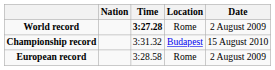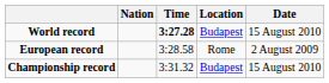 <table class=wikitable style=text-align:center>
 <tr>
 <th></th>
 <th>Nation</th>
 <th>Time</th>
 <th>Location</th>
 <th>Date</th>
 </tr>
 <tr>
 <td><strong>World record</strong></td>
 <td align=left></td>
 <td align=left><strong>3:27.28</strong></td>
+<td><a href='#'>Budapest</a></td>
+<td>15 August 2010</td>
+</tr>
+<tr>
+<td><strong>European record</strong></td>
+<td align=left></td>
+<td align=left>3:28.58</td>
 <td>Rome</td>
 <td>2 August 2009</td>
 </tr>
 <tr>
 <td><strong>Championship record</strong></td>
 <td align=left></td>
 <td align=left>3:31.32</td>
 <td><a href='#'>Budapest</a></td>
 <td>15 August 2010</td>
 </tr>
-<tr>
-<td><strong>European record</strong></td>
-<td align=left></td>
-<td align=left>3:28.58</td>
-<td>Rome</td>
-<td>2 August 2009</td>
-</tr>
 </table>
